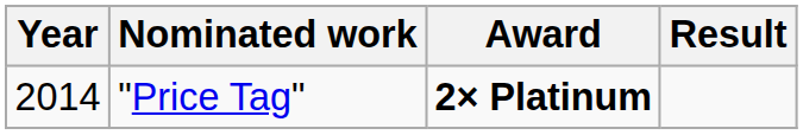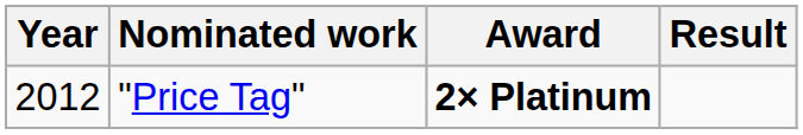 <table class="wikitable">
 <tr>
 <th>Year</th>
 <th>Nominated work</th>
 <th>Award</th>
 <th>Result</th>
 </tr>
 <tr>
-<td>2014</td>
+<td>2012</td>
 <td>"<a href='#'>Price Tag</a>"</td>
 <td><strong>2× Platinum</strong></td>
 <td></td>
 </tr>
 </table>
